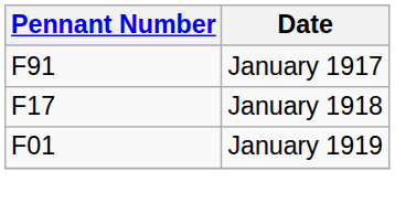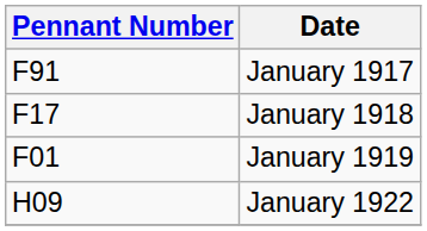 <table class="wikitable" style="text-align:left">
 <tr>
 <th><a href='#'>Pennant Number</a></th>
 <th>Date</th>
 </tr>
 <tr>
 <td>F91</td>
 <td>January 1917</td>
 </tr>
 <tr>
 <td>F17</td>
 <td>January 1918</td>
 </tr>
 <tr>
 <td>F01</td>
 <td>January 1919</td>
 </tr>
 <tr>
+<td>H09</td>
+<td>January 1922</td>
+</tr>
+<tr>
 </tr>
 </table>
